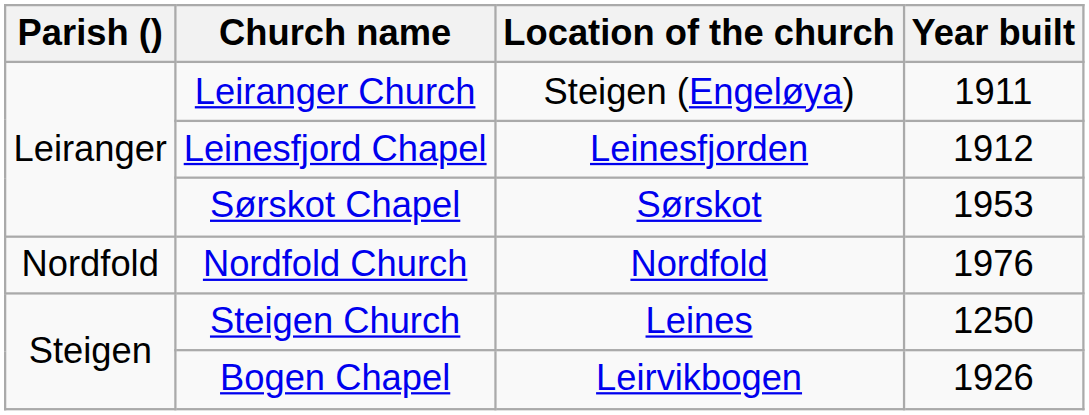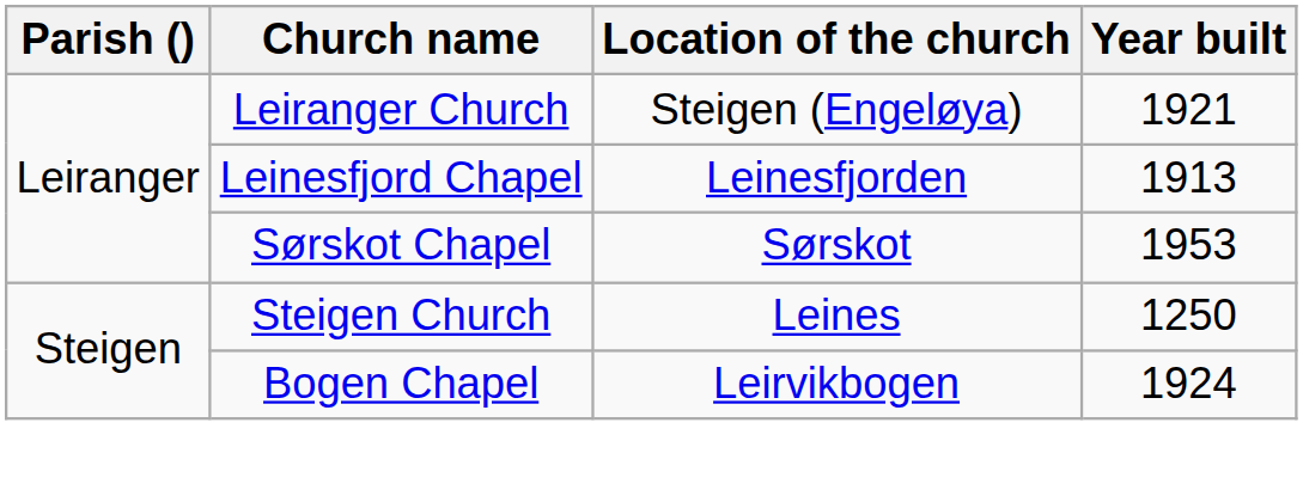 <table class="wikitable" style="text-align:center">
 <tr>
 <th>Parish ()</th>
 <th>Church name</th>
 <th>Location of the church</th>
 <th>Year built</th>
 </tr>
 <tr>
 <td rowspan="3">Leiranger</td>
 <td><a href='#'>Leiranger Church</a></td>
 <td>Steigen (<a href='#'>Engeløya</a>)</td>
-<td>1911</td>
+<td>1921</td>
 </tr>
 <tr>
 <td><a href='#'>Leinesfjord Chapel</a></td>
 <td><a href='#'>Leinesfjorden</a></td>
-<td>1912</td>
+<td>1913</td>
 </tr>
 <tr>
 <td><a href='#'>Sørskot Chapel</a></td>
 <td><a href='#'>Sørskot</a></td>
 <td>1953</td>
-</tr>
-<tr>
-<td>Nordfold</td>
-<td><a href='#'>Nordfold Church</a></td>
-<td><a href='#'>Nordfold</a></td>
-<td>1976</td>
 </tr>
 <tr>
 <td rowspan="2">Steigen</td>
 <td><a href='#'>Steigen Church</a></td>
 <td><a href='#'>Leines</a></td>
 <td>1250</td>
 </tr>
 <tr>
 <td><a href='#'>Bogen Chapel</a></td>
 <td><a href='#'>Leirvikbogen</a></td>
-<td>1926</td>
+<td>1924</td>
 </tr>
 </table>
